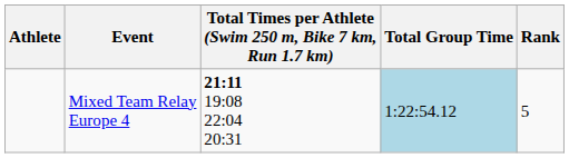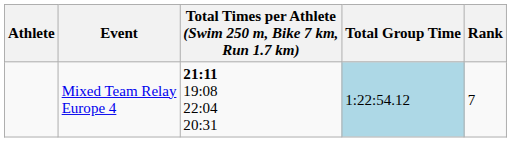 <table class="wikitable" border="1">
 <tr>
 <th>Athlete</th>
 <th>Event</th>
 <th>Total Times per Athlete <br> <em>(Swim 250 m, Bike 7 km, <br> Run 1.7 km)</em></th>
 <th>Total Group Time</th>
 <th>Rank</th>
 </tr>
 <tr>
 <td><strong></strong><br><br><br></td>
 <td><a href='#'>Mixed Team Relay <br> Europe 4</a></td>
 <td><strong>21:11</strong><br>19:08<br>22:04<br>20:31</td>
 <td style="background: lightblue;">1:22:54.12</td>
-<td>5</td>
+<td>7</td>
 </tr>
 </table>
